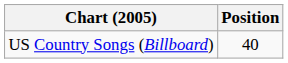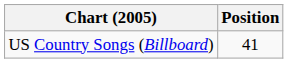 <table class="wikitable sortable">
 <tr>
 <th scope="col">Chart (2005)</th>
 <th scope="col">Position</th>
 </tr>
 <tr>
 <td>US <a href='#'>Country Songs</a> (<em><a href='#'>Billboard</a></em>)</td>
-<td align="center">40</td>
+<td align="center">41</td>
 </tr>
 </table>
